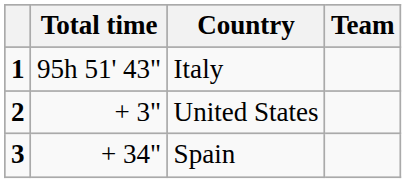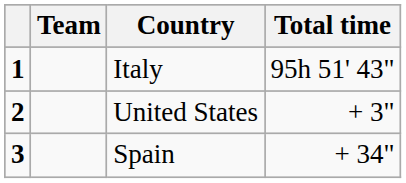 <table class="wikitable">
 <tr>
 <th></th>
+<th>Team</th>
+<th>Country</th>
 <th>Total time</th>
-<th>Country</th>
-<th>Team</th>
 </tr>
 <tr>
 <td><strong>1</strong></td>
+<td></td>
+<td>Italy</td>
 <td align=right>95h 51' 43"</td>
-<td>Italy</td>
-<td></td>
 </tr>
 <tr>
 <td><strong>2</strong></td>
+<td></td>
+<td>United States</td>
 <td align=right>+ 3"</td>
-<td>United States</td>
-<td></td>
 </tr>
 <tr>
 <td><strong>3</strong></td>
+<td></td>
+<td>Spain</td>
 <td align=right>+ 34"</td>
-<td>Spain</td>
-<td></td>
 </tr>
 </table>
